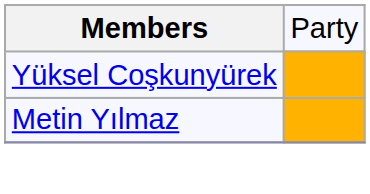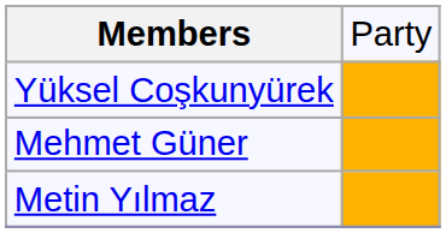 <table class=wikitable style="border:1px solid #8888aa; background-color:#f7f8ff; padding:0px; font-size:90%;">
 <tr>
 <th>Members</th>
 <td>Party</td>
 </tr>
 <tr>
 <td><a href='#'>Yüksel Coşkunyürek</a></td>
 <td style="background: #ffb300"></td>
 </tr>
 <tr>
+<td><a href='#'>Mehmet Güner</a></td>
+<td style="background: #ffb300"></td>
+</tr>
+<tr>
 <td><a href='#'>Metin Yılmaz</a></td>
 <td style="background: #ffb300"></td>
 </tr>
 <tr>
 </tr>
 </table>
